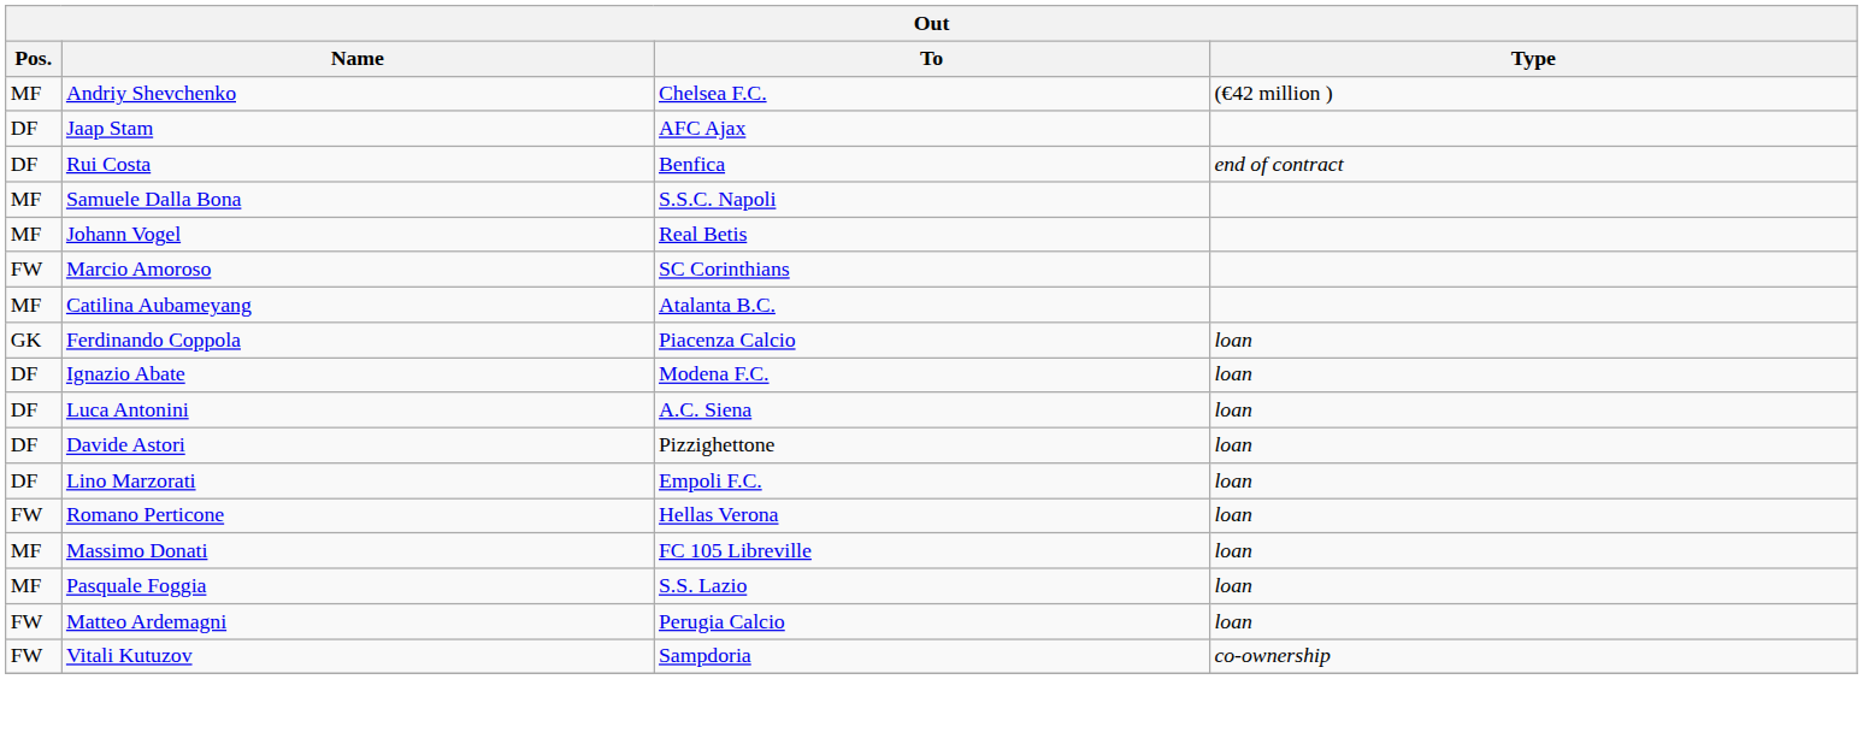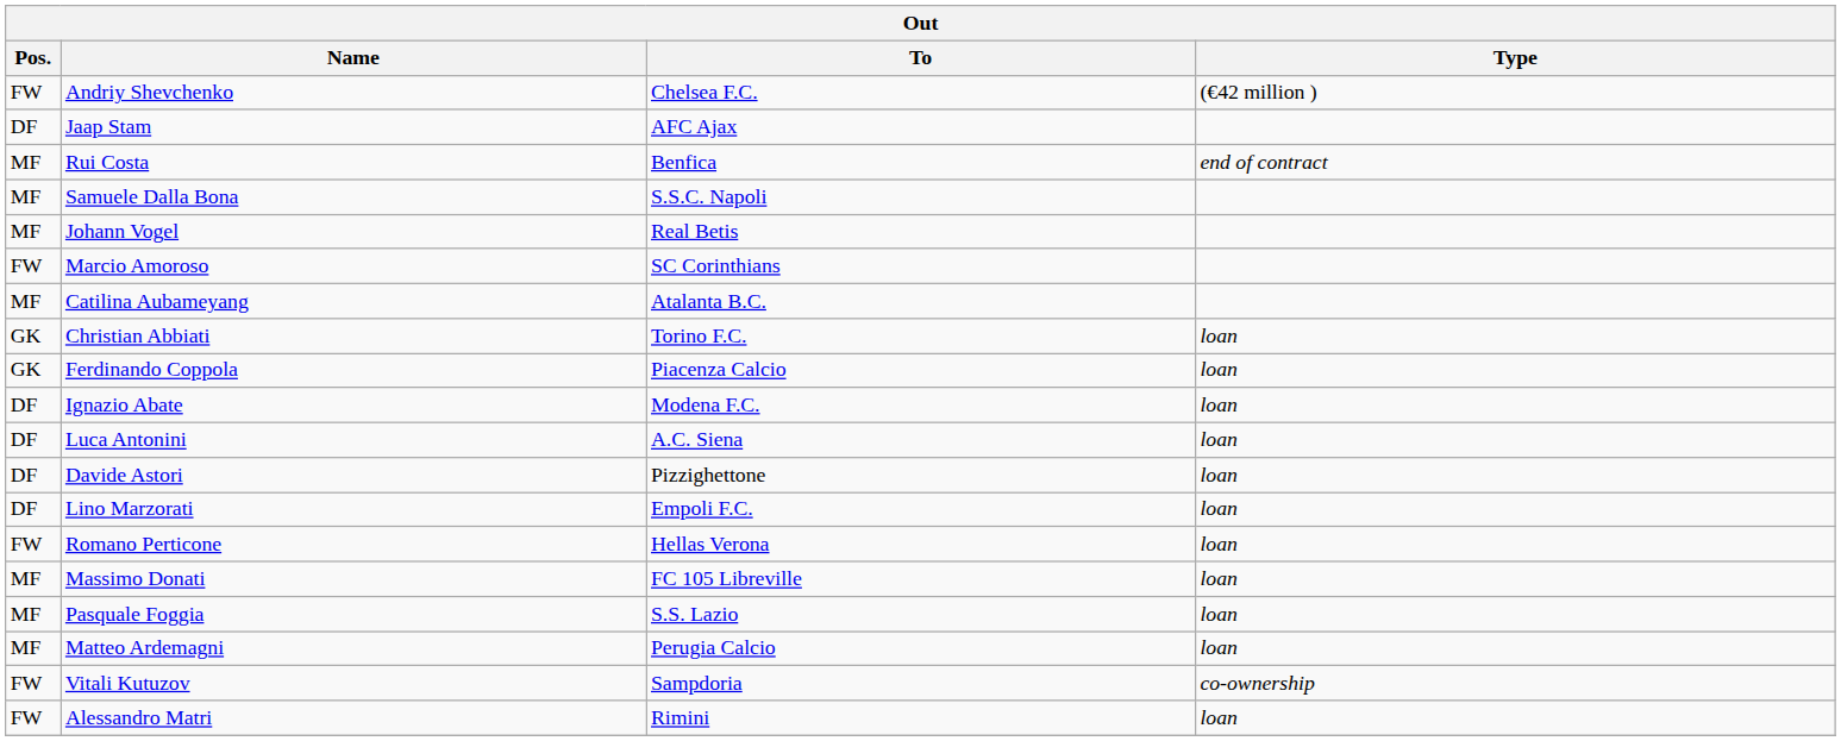 <table class="wikitable" style="font-size:90%;width:99%;">
 <tr>
 <th colspan="4">Out</th>
 </tr>
 <tr>
 <th width=3%>Pos.</th>
 <th width=32%>Name</th>
 <th width=30%>To</th>
 <th width=35%>Type</th>
 </tr>
 <tr>
-<td>MF</td>
+<td>FW</td>
 <td><a href='#'>Andriy Shevchenko</a></td>
 <td><a href='#'>Chelsea F.C.</a></td>
 <td>(€42 million )</td>
 </tr>
 <tr>
 <td>DF</td>
 <td><a href='#'>Jaap Stam</a></td>
 <td><a href='#'>AFC Ajax</a></td>
 <td></td>
 </tr>
 <tr>
-<td>DF</td>
+<td>MF</td>
 <td><a href='#'>Rui Costa</a></td>
 <td><a href='#'>Benfica</a></td>
 <td><em>end of contract</em></td>
 </tr>
 <tr>
 <td>MF</td>
 <td><a href='#'>Samuele Dalla Bona</a></td>
 <td><a href='#'>S.S.C. Napoli</a></td>
 <td></td>
 </tr>
 <tr>
 <td>MF</td>
 <td><a href='#'>Johann Vogel</a></td>
 <td><a href='#'>Real Betis</a></td>
 <td></td>
 </tr>
 <tr>
 <td>FW</td>
 <td><a href='#'>Marcio Amoroso</a></td>
 <td><a href='#'>SC Corinthians</a></td>
 <td></td>
 </tr>
 <tr>
 <td>MF</td>
 <td><a href='#'>Catilina Aubameyang</a></td>
 <td><a href='#'>Atalanta B.C.</a></td>
 <td></td>
+</tr>
+<tr>
+<td>GK</td>
+<td><a href='#'>Christian Abbiati</a></td>
+<td><a href='#'>Torino F.C.</a></td>
+<td><em>loan</em></td>
 </tr>
 <tr>
 <td>GK</td>
 <td><a href='#'>Ferdinando Coppola</a></td>
 <td><a href='#'>Piacenza Calcio</a></td>
 <td><em>loan</em></td>
 </tr>
 <tr>
 <td>DF</td>
 <td><a href='#'>Ignazio Abate</a></td>
 <td><a href='#'>Modena F.C.</a></td>
 <td><em>loan</em></td>
 </tr>
 <tr>
 <td>DF</td>
 <td><a href='#'>Luca Antonini</a></td>
 <td><a href='#'>A.C. Siena</a></td>
 <td><em>loan</em></td>
 </tr>
 <tr>
 <td>DF</td>
 <td><a href='#'>Davide Astori</a></td>
 <td>Pizzighettone</td>
 <td><em>loan</em></td>
 </tr>
 <tr>
 <td>DF</td>
 <td><a href='#'>Lino Marzorati</a></td>
 <td><a href='#'>Empoli F.C.</a></td>
 <td><em>loan</em></td>
 </tr>
 <tr>
 <td>FW</td>
 <td><a href='#'>Romano Perticone</a></td>
 <td><a href='#'>Hellas Verona</a></td>
 <td><em>loan</em></td>
 </tr>
 <tr>
 <td>MF</td>
 <td><a href='#'>Massimo Donati</a></td>
 <td><a href='#'>FC 105 Libreville</a></td>
 <td><em>loan</em></td>
 </tr>
 <tr>
 <td>MF</td>
 <td><a href='#'>Pasquale Foggia</a></td>
 <td><a href='#'>S.S. Lazio</a></td>
 <td><em>loan</em></td>
 </tr>
 <tr>
-<td>FW</td>
+<td>MF</td>
 <td><a href='#'>Matteo Ardemagni</a></td>
 <td><a href='#'>Perugia Calcio</a></td>
 <td><em>loan</em></td>
 </tr>
 <tr>
 <td>FW</td>
 <td><a href='#'>Vitali Kutuzov</a></td>
 <td><a href='#'>Sampdoria</a></td>
 <td><em>co-ownership</em></td>
 </tr>
 <tr>
+<td>FW</td>
+<td><a href='#'>Alessandro Matri</a></td>
+<td><a href='#'>Rimini</a></td>
+<td><em>loan</em></td>
+</tr>
+<tr>
 </tr>
 </table>
